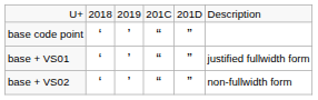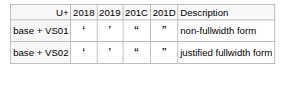 <table class="wikitable nounderlines" style="border-collapse:collapse;background:#FFFFFF;font-size:large;text-align:center;margin-left: auto; margin-right: auto; border: none;">
 <tr style="background:#F8F8F8;font-size:small">
 <td style="text-align:right">U+</td>
 <td>2018</td>
 <td>2019</td>
 <td>201C</td>
 <td>201D</td>
 <td style="background:#F8F8F8;font-size:small;text-align:left">Description</td>
 </tr>
 <tr>
-<td style="background:#F8F8F8;font-size:small;text-align:left">base code point</td>
-<td>‘</td>
-<td>’</td>
-<td>“</td>
-<td>”</td>
-<td style="font-size:small;text-align:left"></td>
-</tr>
-<tr>
 <td style="background:#F8F8F8;font-size:small;text-align:left">base + VS01</td>
 <td>‘&#xFE00;</td>
 <td>’&#xFE00;</td>
 <td>“&#xFE00;</td>
 <td>”&#xFE00;</td>
-<td style="font-size:small;text-align:left">justified fullwidth form</td>
+<td style="font-size:small;text-align:left">non-fullwidth form</td>
 </tr>
 <tr>
 <td style="background:#F8F8F8;font-size:small;text-align:left">base + VS02</td>
 <td>‘&#xFE01;</td>
 <td>’&#xFE01;</td>
 <td>“&#xFE01;</td>
 <td>”&#xFE01;</td>
-<td style="font-size:small;text-align:left">non-fullwidth form</td>
+<td style="font-size:small;text-align:left">justified fullwidth form</td>
 </tr>
 </table>
